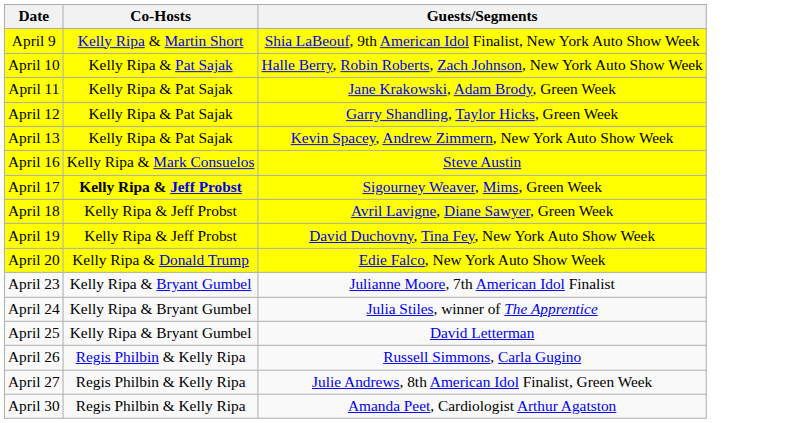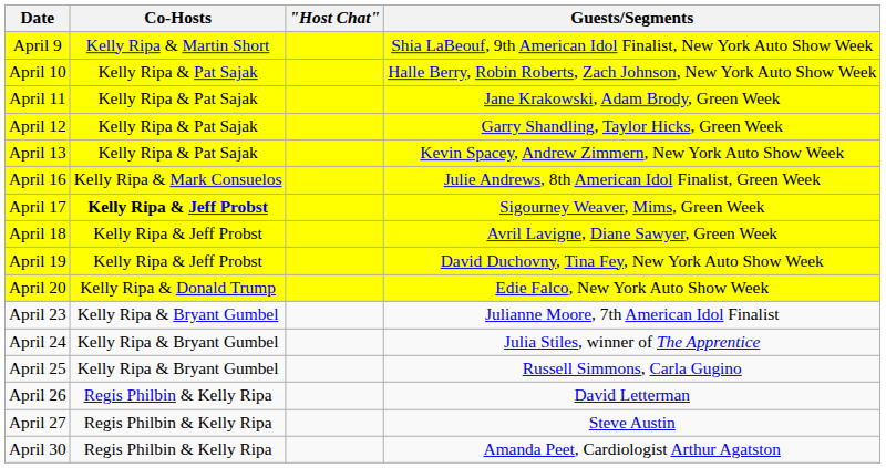 <table class="wikitable sortable" border="1" style="text-align:center">
 <tr>
 <th>Date</th>
 <th>Co-Hosts</th>
+<th><em>"Host Chat"</em></th>
 <th>Guests/Segments</th>
 </tr>
 <tr bgcolor=yellow>
 <td>April 9</td>
 <td><a href='#'>Kelly Ripa</a> & <a href='#'>Martin Short</a></td>
+<td></td>
 <td><a href='#'>Shia LaBeouf</a>, 9th <a href='#'>American Idol</a> Finalist, New York Auto Show Week</td>
 </tr>
 <tr bgcolor=yellow>
 <td>April 10</td>
 <td>Kelly Ripa & <a href='#'>Pat Sajak</a></td>
+<td></td>
 <td><a href='#'>Halle Berry</a>, <a href='#'>Robin Roberts</a>, <a href='#'>Zach Johnson</a>, New York Auto Show Week</td>
 </tr>
 <tr bgcolor=yellow>
 <td>April 11</td>
 <td>Kelly Ripa & Pat Sajak</td>
+<td></td>
 <td><a href='#'>Jane Krakowski</a>, <a href='#'>Adam Brody</a>, Green Week</td>
 </tr>
 <tr bgcolor=yellow>
 <td>April 12</td>
 <td>Kelly Ripa & Pat Sajak</td>
+<td></td>
 <td><a href='#'>Garry Shandling</a>, <a href='#'>Taylor Hicks</a>, Green Week</td>
 </tr>
 <tr bgcolor=yellow>
 <td>April 13</td>
 <td>Kelly Ripa & Pat Sajak</td>
+<td></td>
 <td><a href='#'>Kevin Spacey</a>, <a href='#'>Andrew Zimmern</a>, New York Auto Show Week</td>
 </tr>
 <tr bgcolor=yellow>
 <td>April 16</td>
 <td>Kelly Ripa & <a href='#'>Mark Consuelos</a></td>
-<td><a href='#'>Steve Austin</a></td>
+<td></td>
+<td><a href='#'>Julie Andrews</a>, 8th <a href='#'>American Idol</a> Finalist, Green Week</td>
 </tr>
 <tr bgcolor=yellow>
 <td>April 17</td>
 <td><strong>Kelly Ripa & <a href='#'>Jeff Probst</a></strong></td>
+<td></td>
 <td><a href='#'>Sigourney Weaver</a>, <a href='#'>Mims</a>, Green Week</td>
 </tr>
 <tr bgcolor=yellow>
 <td>April 18</td>
 <td>Kelly Ripa & Jeff Probst</td>
+<td></td>
 <td><a href='#'>Avril Lavigne</a>, <a href='#'>Diane Sawyer</a>, Green Week</td>
 </tr>
 <tr bgcolor=yellow>
 <td>April 19</td>
 <td>Kelly Ripa & Jeff Probst</td>
+<td></td>
 <td><a href='#'>David Duchovny</a>, <a href='#'>Tina Fey</a>, New York Auto Show Week</td>
 </tr>
 <tr bgcolor=yellow>
 <td>April 20</td>
 <td>Kelly Ripa & <a href='#'>Donald Trump</a></td>
+<td></td>
 <td><a href='#'>Edie Falco</a>, New York Auto Show Week</td>
 </tr>
 <tr>
 <td>April 23</td>
 <td>Kelly Ripa & <a href='#'>Bryant Gumbel</a></td>
+<td></td>
 <td><a href='#'>Julianne Moore</a>, 7th <a href='#'>American Idol</a> Finalist</td>
 </tr>
 <tr>
 <td>April 24</td>
 <td>Kelly Ripa & Bryant Gumbel</td>
+<td></td>
 <td><a href='#'>Julia Stiles</a>, winner of <em><a href='#'>The Apprentice</a></em></td>
 </tr>
 <tr>
 <td>April 25</td>
 <td>Kelly Ripa & Bryant Gumbel</td>
-<td><a href='#'>David Letterman</a></td>
+<td></td>
+<td><a href='#'>Russell Simmons</a>, <a href='#'>Carla Gugino</a></td>
 </tr>
 <tr>
 <td>April 26</td>
 <td><a href='#'>Regis Philbin</a> & Kelly Ripa</td>
-<td><a href='#'>Russell Simmons</a>, <a href='#'>Carla Gugino</a></td>
+<td></td>
+<td><a href='#'>David Letterman</a></td>
 </tr>
 <tr>
 <td>April 27</td>
 <td>Regis Philbin & Kelly Ripa</td>
-<td><a href='#'>Julie Andrews</a>, 8th <a href='#'>American Idol</a> Finalist, Green Week</td>
+<td></td>
+<td><a href='#'>Steve Austin</a></td>
 </tr>
 <tr>
 <td>April 30</td>
 <td>Regis Philbin & Kelly Ripa</td>
+<td></td>
 <td><a href='#'>Amanda Peet</a>, Cardiologist <a href='#'>Arthur Agatston</a></td>
 </tr>
 </table>
